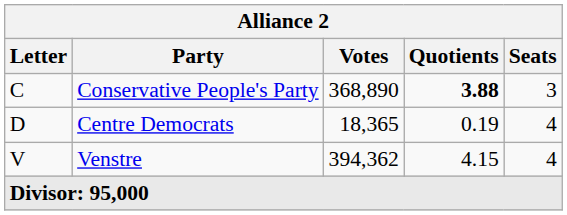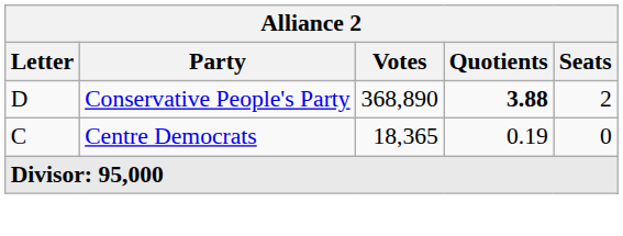 <table class="wikitable">
 <tr>
 <th colspan="5">Alliance 2</th>
 </tr>
 <tr>
 <th>Letter</th>
 <th>Party</th>
 <th>Votes</th>
 <th>Quotients</th>
 <th>Seats</th>
 </tr>
 <tr>
-<td style="text-align:left;">C</td>
+<td style="text-align:left;">D</td>
 <td style="text-align:left;"><a href='#'>Conservative People's Party</a></td>
 <td style="text-align:right;">368,890</td>
 <td style="text-align:right;"><strong>3.88</strong></td>
-<td style="text-align:right;">3</td>
+<td style="text-align:right;">2</td>
 </tr>
 <tr>
-<td style="text-align:left;">D</td>
+<td style="text-align:left;">C</td>
 <td style="text-align:left;"><a href='#'>Centre Democrats</a></td>
 <td style="text-align:right;">18,365</td>
 <td style="text-align:right;">0.19</td>
-<td style="text-align:right;">4</td>
-</tr>
-<tr>
-<td style="text-align:left;">V</td>
-<td style="text-align:left;"><a href='#'>Venstre</a></td>
-<td style="text-align:right;">394,362</td>
-<td style="text-align:right;">4.15</td>
-<td style="text-align:right;">4</td>
+<td style="text-align:right;">0</td>
 </tr>
 <tr style="background-color:#E9E9E9">
 <td colspan="5" style="text-align:left;"><strong>Divisor: 95,000</strong></td>
 </tr>
 </table>
